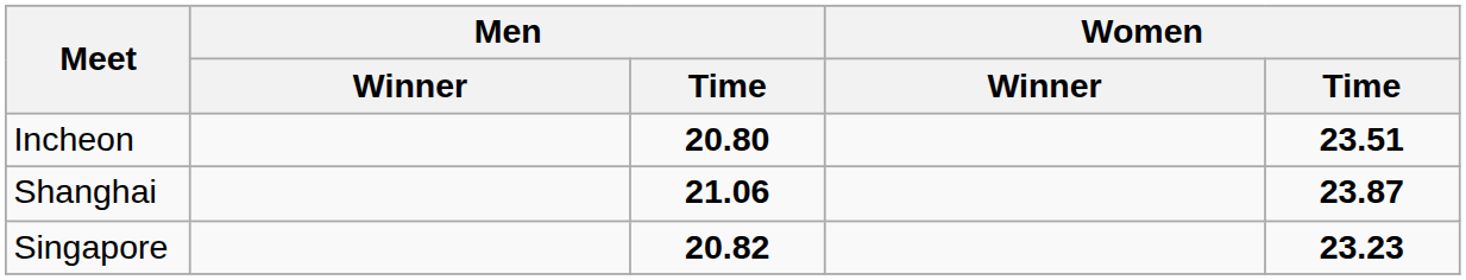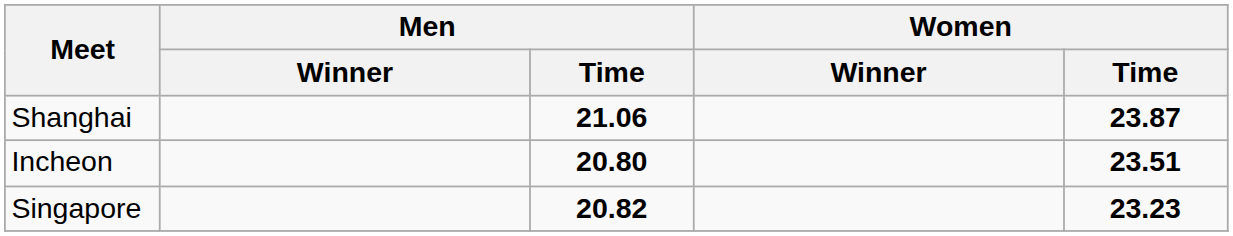 <table class="wikitable">
 <tr>
 <th width=80 rowspan=2>Meet</th>
 <th colspan=2>Men</th>
 <th colspan=2>Women</th>
 </tr>
 <tr>
 <th width=200>Winner</th>
 <th width=85>Time</th>
 <th width=200>Winner</th>
 <th width=85>Time</th>
 </tr>
 <tr>
+<td>Shanghai</td>
+<td></td>
+<td align=center><strong>21.06</strong></td>
+<td></td>
+<td align=center><strong>23.87</strong></td>
+</tr>
+<tr>
 <td>Incheon</td>
 <td></td>
 <td align=center><strong>20.80</strong></td>
 <td></td>
 <td align=center><strong>23.51</strong></td>
-</tr>
-<tr>
-<td>Shanghai</td>
-<td></td>
-<td align=center><strong>21.06</strong></td>
-<td></td>
-<td align=center><strong>23.87</strong></td>
 </tr>
 <tr>
 <td>Singapore</td>
 <td></td>
 <td align=center><strong>20.82</strong></td>
 <td></td>
 <td align=center><strong>23.23</strong></td>
 </tr>
 </table>
